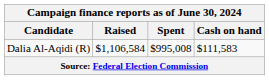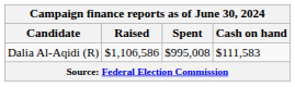 <table class="wikitable sortable">
 <tr>
 <th colspan=4>Campaign finance reports as of June 30, 2024</th>
 </tr>
 <tr style="text-align:center;">
 <th>Candidate</th>
 <th>Raised</th>
 <th>Spent</th>
 <th>Cash on hand</th>
 </tr>
 <tr>
 <td>Dalia Al-Aqidi (R)</td>
-<td>$1,106,584</td>
+<td>$1,106,586</td>
 <td>$995,008</td>
 <td>$111,583</td>
 </tr>
 <tr>
 <th colspan="4"><small>Source: <a href='#'>Federal Election Commission</a></small></th>
 </tr>
 </table>
